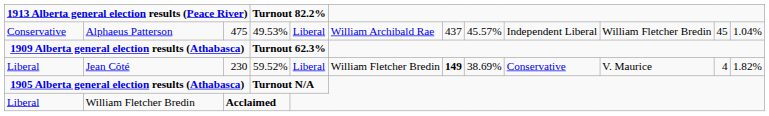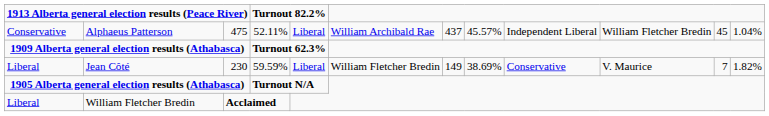 <table class="wikitable" border="1">
 <tr>
 <td colspan="3" align=center><strong><a href='#'>1913 Alberta general election</a> results (<a href='#'>Peace River</a>)</strong></td>
 <td colspan="2"><span><strong>Turnout 82.2%</strong></span></td>
 </tr>
 <tr>
 <td><a href='#'>Conservative</a></td>
 <td><a href='#'>Alphaeus Patterson</a></td>
 <td align="right">475</td>
-<td align="right">49.53%<br></td>
+<td align="right">52.11%<br></td>
 <td><a href='#'>Liberal</a></td>
 <td><a href='#'>William Archibald Rae</a></td>
 <td align="right">437</td>
 <td align="right">45.57%<br></td>
 <td>Independent Liberal</td>
 <td>William Fletcher Bredin</td>
 <td align="right">45</td>
 <td align="right">1.04%</td>
 </tr>
 <tr>
 <td colspan="3" align=center><strong><a href='#'>1909 Alberta general election</a> results (<a href='#'>Athabasca</a>)</strong></td>
 <td colspan="2"><span><strong>Turnout 62.3%</strong></span></td>
 </tr>
 <tr>
 <td><a href='#'>Liberal</a></td>
 <td><a href='#'>Jean Côté</a></td>
 <td align="right">230</td>
-<td align="right">59.52%<br></td>
+<td align="right">59.59%<br></td>
 <td><a href='#'>Liberal</a></td>
 <td>William Fletcher Bredin</td>
-<td align="right"><strong>149</strong></td>
+<td align="right">149</td>
 <td align="right">38.69%<br></td>
 <td><a href='#'>Conservative</a></td>
 <td>V. Maurice</td>
-<td align="right">4</td>
+<td align="right">7</td>
 <td align="right">1.82%</td>
 </tr>
 <tr>
 <td colspan="3" align=center><strong><a href='#'>1905 Alberta general election</a> results (<a href='#'>Athabasca</a>)</strong></td>
 <td colspan="2"><span><strong>Turnout N/A</strong></span></td>
 </tr>
 <tr>
 <td><a href='#'>Liberal</a></td>
 <td>William Fletcher Bredin</td>
 <td colspan="2"><strong>Acclaimed</strong></td>
 </tr>
 </table>
